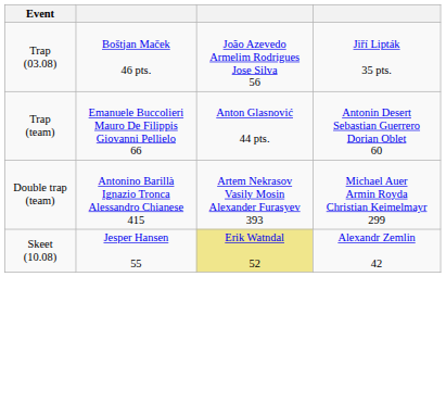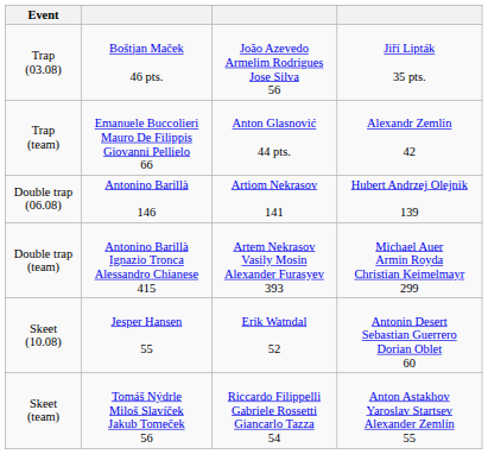 <table class="wikitable" width=70% style="font-size:100%; text-align:center;">
 <tr>
 <th>Event</th>
 <th></th>
 <th></th>
 <th></th>
 </tr>
 <tr>
 <td>Trap <br> (03.08)</td>
 <td><a href='#'>Boštjan Maček</a> <br>  <br> 46 pts.</td>
 <td> <br> <a href='#'>João Azevedo</a><br><a href='#'>Armelim Rodrigues</a><br><a href='#'>Jose Silva</a><br>56</td>
 <td><a href='#'>Jiří Lipták</a> <br>  <br> 35 pts.</td>
 </tr>
 <tr>
 <td>Trap <br> (team)</td>
 <td> <br> <a href='#'>Emanuele Buccolieri</a><br><a href='#'>Mauro De Filippis</a><br><a href='#'>Giovanni Pellielo</a><br>66</td>
 <td><a href='#'>Anton Glasnović</a> <br>  <br> 44 pts.</td>
-<td> <br> <a href='#'>Antonin Desert</a><br><a href='#'>Sebastian Guerrero</a><br><a href='#'>Dorian Oblet</a><br>60</td>
+<td><a href='#'>Alexandr Zemlin</a> <br>  <br> 42</td>
+</tr>
+<tr>
+<td>Double trap <br> (06.08)</td>
+<td><a href='#'>Antonino Barillà</a> <br>  <br> 146</td>
+<td><a href='#'>Artiom Nekrasov</a> <br>  <br> 141</td>
+<td><a href='#'>Hubert Andrzej Olejnik</a> <br>  <br> 139</td>
 </tr>
 <tr>
 <td>Double trap <br> (team)</td>
 <td> <br><a href='#'>Antonino Barillà</a><br><a href='#'>Ignazio Tronca</a><br><a href='#'>Alessandro Chianese</a><br> 415</td>
 <td> <br><a href='#'>Artem Nekrasov</a><br><a href='#'>Vasily Mosin</a><br><a href='#'>Alexander Furasyev</a><br> 393</td>
 <td> <br><a href='#'>Michael Auer</a><br><a href='#'>Armin Royda</a><br><a href='#'>Christian Keimelmayr</a><br> 299</td>
 </tr>
 <tr>
 <td>Skeet <br> (10.08)</td>
 <td><a href='#'>Jesper Hansen</a> <br>  <br> 55</td>
-<td style="background: khaki;"><a href='#'>Erik Watndal</a> <br>  <br> 52</td>
-<td><a href='#'>Alexandr Zemlin</a> <br>  <br> 42</td>
+<td><a href='#'>Erik Watndal</a> <br>  <br> 52</td>
+<td> <br> <a href='#'>Antonin Desert</a><br><a href='#'>Sebastian Guerrero</a><br><a href='#'>Dorian Oblet</a><br>60</td>
+</tr>
+<tr>
+<td>Skeet <br> (team)</td>
+<td> <br><a href='#'>Tomáš Nýdrle</a><br><a href='#'>Miloš Slavíček</a><br><a href='#'>Jakub Tomeček</a><br> 56</td>
+<td> <br><a href='#'>Riccardo Filippelli</a><br><a href='#'>Gabriele Rossetti</a><br><a href='#'>Giancarlo Tazza</a><br> 54</td>
+<td> <br><a href='#'>Anton Astakhov</a><br><a href='#'>Yaroslav Startsev</a><br><a href='#'>Alexander Zemlin</a><br> 55</td>
 </tr>
 </table>
